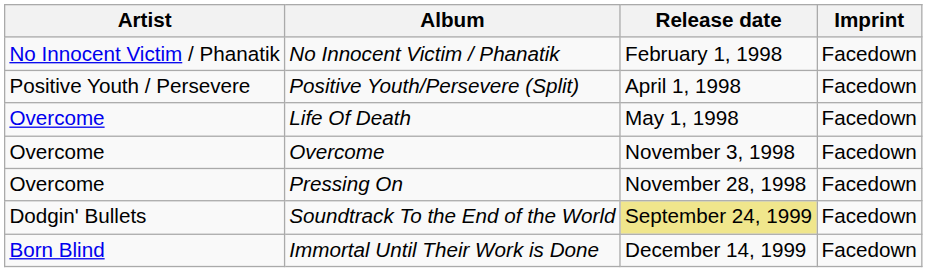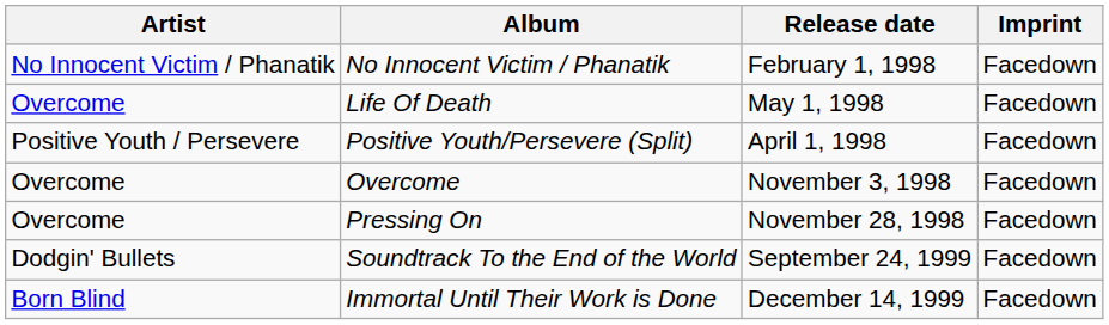 <table class="wikitable sortable">
 <tr>
 <th scope="col">Artist</th>
 <th scope="col">Album</th>
 <th scope="col"  style=white-space:nowrap>Release date</th>
 <th scope="col" class="unsortable">Imprint</th>
 </tr>
 <tr>
 <td><a href='#'>No Innocent Victim</a> / Phanatik</td>
 <td><em>No Innocent Victim / Phanatik</em></td>
 <td>February 1, 1998</td>
 <td>Facedown</td>
 </tr>
 <tr>
+<td><a href='#'>Overcome</a></td>
+<td><em>Life Of Death</em></td>
+<td>May 1, 1998</td>
+<td>Facedown</td>
+</tr>
+<tr>
 <td>Positive Youth / Persevere</td>
 <td><em>Positive Youth/Persevere (Split)</em></td>
 <td>April 1, 1998</td>
-<td>Facedown</td>
-</tr>
-<tr>
-<td><a href='#'>Overcome</a></td>
-<td><em>Life Of Death</em></td>
-<td>May 1, 1998</td>
 <td>Facedown</td>
 </tr>
 <tr>
 <td>Overcome</td>
 <td><em>Overcome</em></td>
 <td>November 3, 1998</td>
 <td>Facedown</td>
 </tr>
 <tr>
 <td>Overcome</td>
 <td><em>Pressing On</em></td>
 <td>November 28, 1998</td>
 <td>Facedown</td>
 </tr>
 <tr>
 <td>Dodgin' Bullets</td>
 <td><em>Soundtrack To the End of the World</em></td>
-<td style="background: khaki;">September 24, 1999</td>
+<td>September 24, 1999</td>
 <td>Facedown</td>
 </tr>
 <tr>
 <td><a href='#'>Born Blind</a></td>
 <td><em>Immortal Until Their Work is Done</em></td>
 <td>December 14, 1999</td>
 <td>Facedown</td>
 </tr>
 </table>
